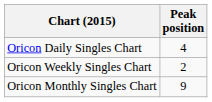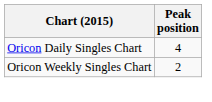 <table class="wikitable sortable" border="1">
 <tr>
 <th>Chart (2015)</th>
 <th>Peak<br>position</th>
 </tr>
 <tr>
 <td><a href='#'>Oricon</a> Daily Singles Chart</td>
 <td style="text-align:center;">4</td>
 </tr>
 <tr>
 <td>Oricon Weekly Singles Chart</td>
 <td style="text-align:center;">2</td>
 </tr>
-<tr>
-<td>Oricon Monthly Singles Chart</td>
-<td style="text-align:center;">9</td>
-</tr>
 </table>
